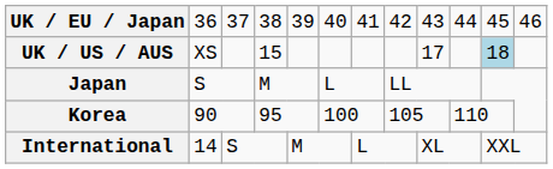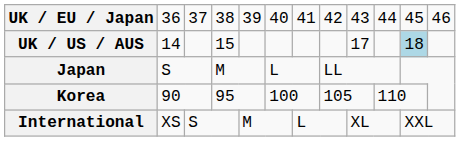 <table class="wikitable">
 <tr>
 <th>UK / EU / Japan</th>
 <td>36</td>
 <td>37</td>
 <td>38</td>
 <td>39</td>
 <td>40</td>
 <td>41</td>
 <td>42</td>
 <td>43</td>
 <td>44</td>
 <td>45</td>
 <td>46 </td>
 </tr>
 <tr>
 <th>UK / US / AUS</th>
-<td>XS</td>
+<td>14</td>
 <td></td>
 <td>15</td>
 <td></td>
 <td></td>
 <td></td>
 <td></td>
 <td>17</td>
 <td></td>
 <td style="background: lightblue;">18</td>
 <td> </td>
 </tr>
 <tr>
 <th>Japan</th>
 <td colspan=2>S</td>
 <td colspan=2>M</td>
 <td colspan=2>L</td>
 <td colspan=3>LL</td>
 </tr>
 <tr>
 <th>Korea</th>
 <td colspan=2>90</td>
 <td colspan=2>95</td>
 <td colspan=2>100</td>
 <td colspan=2>105</td>
 <td colspan=2>110</td>
 </tr>
 <tr>
 <th>International</th>
-<td>14</td>
+<td>XS</td>
 <td colspan=2>S</td>
 <td colspan=2>M</td>
 <td colspan=2>L</td>
 <td colspan=2>XL</td>
 <td colspan=2>XXL</td>
 </tr>
 </table>
